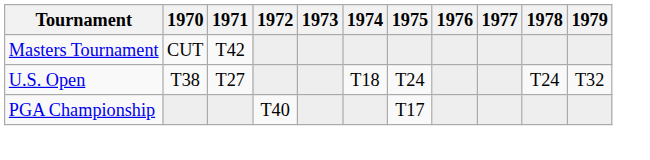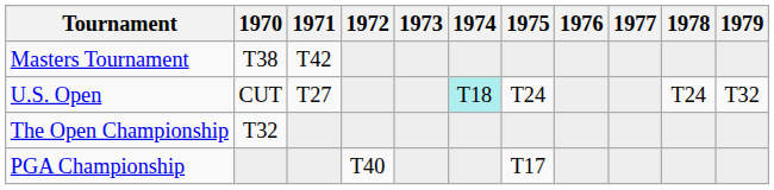 <table class="wikitable" style="font-size:95%;text-align:center;">
 <tr>
 <th>Tournament</th>
 <th>1970</th>
 <th>1971</th>
 <th>1972</th>
 <th>1973</th>
 <th>1974</th>
 <th>1975</th>
 <th>1976</th>
 <th>1977</th>
 <th>1978</th>
 <th>1979</th>
 </tr>
 <tr>
 <td align=left><a href='#'>Masters Tournament</a></td>
-<td>CUT</td>
+<td>T38</td>
 <td>T42</td>
 <td style="background:#eeeeee;"></td>
 <td style="background:#eeeeee;"></td>
 <td style="background:#eeeeee;"></td>
 <td style="background:#eeeeee;"></td>
 <td style="background:#eeeeee;"></td>
 <td style="background:#eeeeee;"></td>
 <td style="background:#eeeeee;"></td>
 <td style="background:#eeeeee;"></td>
 </tr>
 <tr>
 <td align=left><a href='#'>U.S. Open</a></td>
-<td>T38</td>
+<td>CUT</td>
 <td>T27</td>
 <td style="background:#eeeeee;"></td>
 <td style="background:#eeeeee;"></td>
-<td>T18</td>
+<td style="background: paleturquoise;">T18</td>
 <td>T24</td>
 <td style="background:#eeeeee;"></td>
 <td style="background:#eeeeee;"></td>
 <td>T24</td>
 <td>T32</td>
+</tr>
+<tr>
+<td align=left><a href='#'>The Open Championship</a></td>
+<td>T32</td>
+<td style="background:#eeeeee;"></td>
+<td style="background:#eeeeee;"></td>
+<td style="background:#eeeeee;"></td>
+<td style="background:#eeeeee;"></td>
+<td style="background:#eeeeee;"></td>
+<td style="background:#eeeeee;"></td>
+<td style="background:#eeeeee;"></td>
+<td style="background:#eeeeee;"></td>
+<td style="background:#eeeeee;"></td>
 </tr>
 <tr>
 <td align=left><a href='#'>PGA Championship</a></td>
 <td style="background:#eeeeee;"></td>
 <td style="background:#eeeeee;"></td>
 <td>T40</td>
 <td style="background:#eeeeee;"></td>
 <td style="background:#eeeeee;"></td>
 <td>T17</td>
 <td style="background:#eeeeee;"></td>
 <td style="background:#eeeeee;"></td>
 <td style="background:#eeeeee;"></td>
 <td style="background:#eeeeee;"></td>
 </tr>
 </table>
